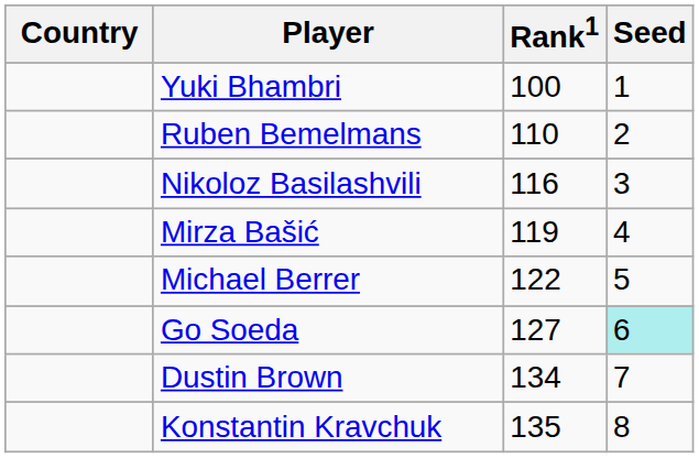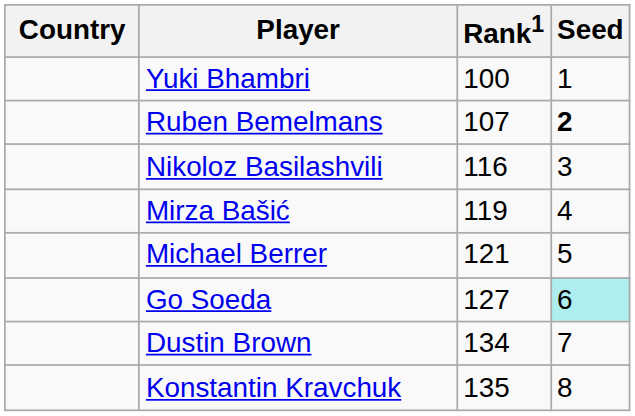 <table class="sortable wikitable">
 <tr>
 <th width="70">Country</th>
 <th width="175">Player</th>
 <th>Rank<sup>1</sup></th>
 <th>Seed</th>
 </tr>
 <tr>
 <td></td>
 <td><a href='#'>Yuki Bhambri</a></td>
 <td>100</td>
 <td>1</td>
 </tr>
 <tr>
 <td></td>
 <td><a href='#'>Ruben Bemelmans</a></td>
-<td>110</td>
-<td>2</td>
+<td>107</td>
+<td><strong>2</strong></td>
 </tr>
 <tr>
 <td></td>
 <td><a href='#'>Nikoloz Basilashvili</a></td>
 <td>116</td>
 <td>3</td>
 </tr>
 <tr>
 <td></td>
 <td><a href='#'>Mirza Bašić</a></td>
 <td>119</td>
 <td>4</td>
 </tr>
 <tr>
 <td></td>
 <td><a href='#'>Michael Berrer</a></td>
-<td>122</td>
+<td>121</td>
 <td>5</td>
 </tr>
 <tr>
 <td></td>
 <td><a href='#'>Go Soeda</a></td>
 <td>127</td>
 <td style="background: paleturquoise;">6</td>
 </tr>
 <tr>
 <td></td>
 <td><a href='#'>Dustin Brown</a></td>
 <td>134</td>
 <td>7</td>
 </tr>
 <tr>
 <td></td>
 <td><a href='#'>Konstantin Kravchuk</a></td>
 <td>135</td>
 <td>8</td>
 </tr>
 </table>
